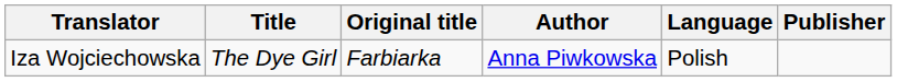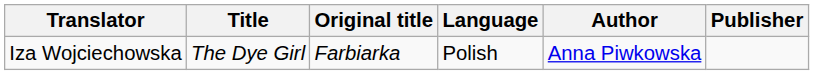 <table class="wikitable sortable">
 <tr>
 <th>Translator</th>
 <th>Title</th>
 <th>Original title</th>
+<th>Language</th>
 <th>Author</th>
-<th>Language</th>
 <th>Publisher</th>
 </tr>
 <tr>
 <td>Iza Wojciechowska</td>
 <td><em>The Dye Girl</em></td>
 <td><em>Farbiarka</em></td>
+<td>Polish</td>
 <td> <a href='#'>Anna Piwkowska</a></td>
-<td>Polish</td>
 <td></td>
 </tr>
 </table>
